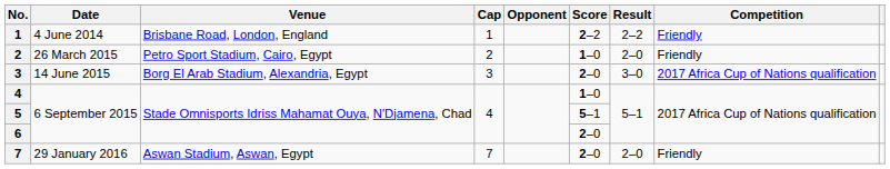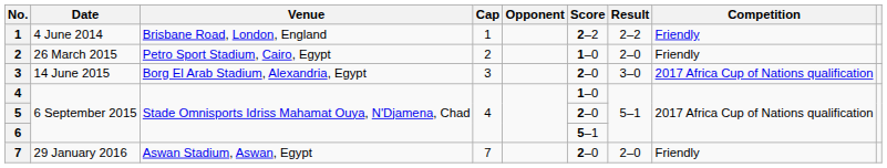 <table class="wikitable plainrowheaders sortable" style="font-size:85%; text-align: left;" align=center>
 <tr>
 <th scope=col>No.</th>
 <th scope=col data-sort-type=date>Date</th>
 <th scope=col>Venue</th>
 <th scope=col>Cap</th>
 <th scope=col>Opponent</th>
 <th scope=col>Score</th>
 <th scope=col>Result</th>
 <th scope=col>Competition</th>
 <th scope=col class=unsortable></th>
 </tr>
 <tr>
 <th scope=row>1</th>
 <td>4 June 2014</td>
 <td><a href='#'>Brisbane Road</a>, <a href='#'>London</a>, England</td>
 <td align=center>1</td>
 <td></td>
 <td align=center><strong>2</strong>–2</td>
 <td align=center>2–2</td>
 <td><a href='#'>Friendly</a></td>
 <td></td>
 </tr>
 <tr>
 <th scope=row>2</th>
 <td>26 March 2015</td>
 <td><a href='#'>Petro Sport Stadium</a>, <a href='#'>Cairo</a>, Egypt</td>
 <td align=center>2</td>
 <td></td>
 <td align=center><strong>1</strong>–0</td>
 <td align=center>2–0</td>
 <td>Friendly</td>
 <td></td>
 </tr>
 <tr>
 <th scope=row>3</th>
 <td>14 June 2015</td>
 <td><a href='#'>Borg El Arab Stadium</a>, <a href='#'>Alexandria</a>, Egypt</td>
 <td align=center>3</td>
 <td></td>
 <td align=center><strong>2</strong>–0</td>
 <td align=center>3–0</td>
 <td><a href='#'>2017 Africa Cup of Nations qualification</a></td>
 <td></td>
 </tr>
 <tr>
 <th scope=row>4</th>
 <td rowspan=3>6 September 2015</td>
 <td rowspan=3><a href='#'>Stade Omnisports Idriss Mahamat Ouya</a>, <a href='#'>N'Djamena</a>, Chad</td>
 <td rowspan=3 align=center>4</td>
 <td rowspan=3></td>
 <td align=center><strong>1</strong>–0</td>
 <td rowspan=3 align=center>5–1</td>
 <td rowspan=3>2017 Africa Cup of Nations qualification</td>
 <td rowspan=3></td>
 </tr>
 <tr>
 <th scope=row>5</th>
-<td align=center><strong>5</strong>–1</td>
+<td align=center><strong>2</strong>–0</td>
 </tr>
 <tr>
 <th scope=row>6</th>
-<td align=center><strong>2</strong>–0</td>
+<td align=center><strong>5</strong>–1</td>
 </tr>
 <tr>
 <th scope=row>7</th>
 <td>29 January 2016</td>
 <td><a href='#'>Aswan Stadium</a>, <a href='#'>Aswan</a>, Egypt</td>
 <td align=center>7</td>
 <td></td>
 <td align=center><strong>2</strong>–0</td>
 <td align=center>2–0</td>
 <td>Friendly</td>
 <td></td>
 </tr>
 </table>
